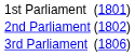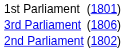 <table id=toc style="float:right">
 <tr>
 <td>1st Parliament</td>
 <td>(<a href='#'>1801</a>)</td>
 </tr>
 <tr>
+<td><a href='#'>3rd Parliament</a></td>
+<td>(<a href='#'>1806</a>)</td>
+</tr>
+<tr>
 <td><a href='#'>2nd Parliament</a></td>
 <td>(<a href='#'>1802</a>)</td>
 </tr>
-<tr>
-<td><a href='#'>3rd Parliament</a></td>
-<td>(<a href='#'>1806</a>)</td>
-</tr>
 </table>
